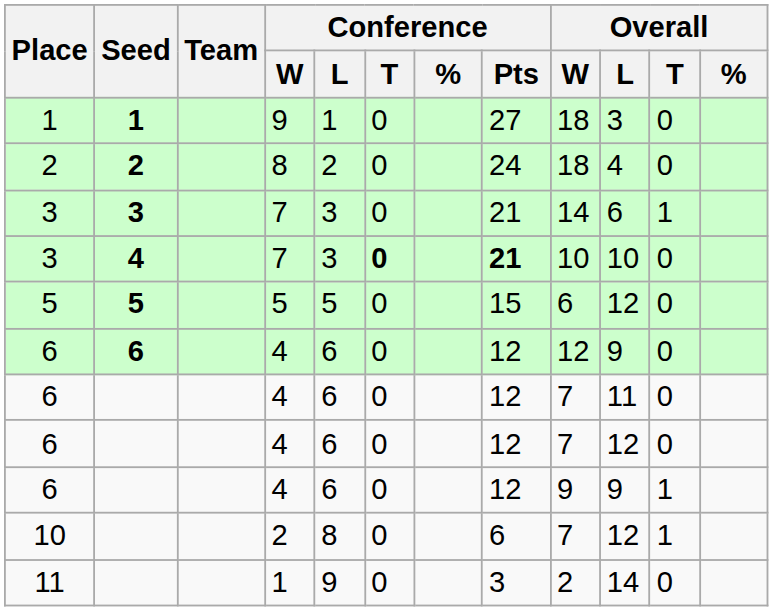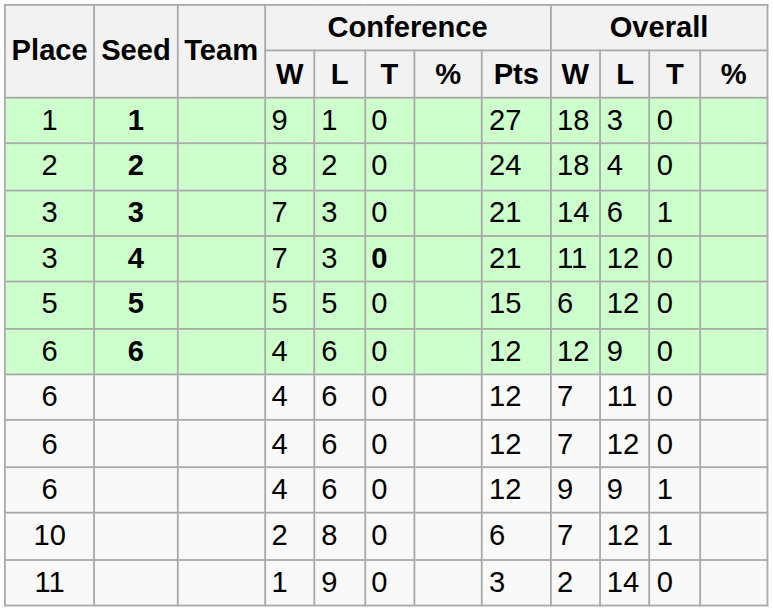 <table class="wikitable">
 <tr>
 <th rowspan ="2">Place</th>
 <th rowspan ="2">Seed</th>
 <th rowspan ="2">Team</th>
 <th colspan = "5">Conference</th>
 <th colspan = "4">Overall</th>
 </tr>
 <tr>
 <th scope="col" style="width: 20px;">W</th>
 <th scope="col" style="width: 20px;">L</th>
 <th scope="col" style="width: 20px;">T</th>
 <th scope="col" style="width: 30px;">%</th>
 <th scope="col" style="width: 30px;">Pts</th>
 <th scope="col" style="width: 20px;">W</th>
 <th scope="col" style="width: 20px;">L</th>
 <th scope="col" style="width: 20px;">T</th>
 <th scope="col" style="width: 30px;">%</th>
 </tr>
 <tr bgcolor=#ccffcc>
 <td style="text-align:center;">1</td>
 <td style="text-align:center;"><strong>1</strong></td>
 <td></td>
 <td>9</td>
 <td>1</td>
 <td>0</td>
 <td></td>
 <td>27</td>
 <td>18</td>
 <td>3</td>
 <td>0</td>
 <td></td>
 </tr>
 <tr bgcolor=#ccffcc>
 <td style="text-align:center;">2</td>
 <td style="text-align:center;"><strong>2</strong></td>
 <td></td>
 <td>8</td>
 <td>2</td>
 <td>0</td>
 <td></td>
 <td>24</td>
 <td>18</td>
 <td>4</td>
 <td>0</td>
 <td></td>
 </tr>
 <tr bgcolor=#ccffcc>
 <td style="text-align:center;">3</td>
 <td style="text-align:center;"><strong>3</strong></td>
 <td></td>
 <td>7</td>
 <td>3</td>
 <td>0</td>
 <td></td>
 <td>21</td>
 <td>14</td>
 <td>6</td>
 <td>1</td>
 <td></td>
 </tr>
 <tr bgcolor=#ccffcc>
 <td style="text-align:center;">3</td>
 <td style="text-align:center;"><strong>4</strong></td>
 <td></td>
 <td>7</td>
 <td>3</td>
 <td><strong>0</strong></td>
 <td></td>
-<td><strong>21</strong></td>
-<td>10</td>
-<td>10</td>
+<td>21</td>
+<td>11</td>
+<td>12</td>
 <td>0</td>
 <td></td>
 </tr>
 <tr bgcolor=#ccffcc>
 <td style="text-align:center;">5</td>
 <td style="text-align:center;"><strong>5</strong></td>
 <td></td>
 <td>5</td>
 <td>5</td>
 <td>0</td>
 <td></td>
 <td>15</td>
 <td>6</td>
 <td>12</td>
 <td>0</td>
 <td></td>
 </tr>
 <tr bgcolor=#ccffcc>
 <td style="text-align:center;">6</td>
 <td style="text-align:center;"><strong>6</strong></td>
 <td></td>
 <td>4</td>
 <td>6</td>
 <td>0</td>
 <td></td>
 <td>12</td>
 <td>12</td>
 <td>9</td>
 <td>0</td>
 <td></td>
 </tr>
 <tr>
 <td style="text-align:center;">6</td>
 <td style="text-align:center;"></td>
 <td></td>
 <td>4</td>
 <td>6</td>
 <td>0</td>
 <td></td>
 <td>12</td>
 <td>7</td>
 <td>11</td>
 <td>0</td>
 <td></td>
 </tr>
 <tr>
 <td style="text-align:center;">6</td>
 <td style="text-align:center;"></td>
 <td></td>
 <td>4</td>
 <td>6</td>
 <td>0</td>
 <td></td>
 <td>12</td>
 <td>7</td>
 <td>12</td>
 <td>0</td>
 <td></td>
 </tr>
 <tr>
 <td style="text-align:center;">6</td>
 <td style="text-align:center;"></td>
 <td></td>
 <td>4</td>
 <td>6</td>
 <td>0</td>
 <td></td>
 <td>12</td>
 <td>9</td>
 <td>9</td>
 <td>1</td>
 <td></td>
 </tr>
 <tr>
 <td style="text-align:center;">10</td>
 <td style="text-align:center;"></td>
 <td></td>
 <td>2</td>
 <td>8</td>
 <td>0</td>
 <td></td>
 <td>6</td>
 <td>7</td>
 <td>12</td>
 <td>1</td>
 <td></td>
 </tr>
 <tr>
 <td style="text-align:center;">11</td>
 <td style="text-align:center;"></td>
 <td></td>
 <td>1</td>
 <td>9</td>
 <td>0</td>
 <td></td>
 <td>3</td>
 <td>2</td>
 <td>14</td>
 <td>0</td>
 <td></td>
 </tr>
 </table>
